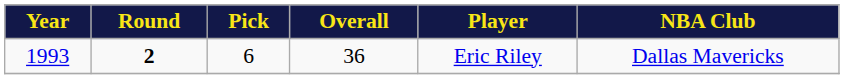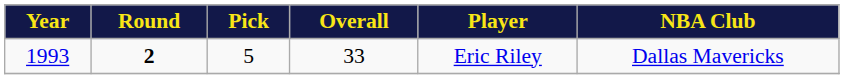 <table class="wikitable" width="70%">
 <tr align="center"  style="background:#121849;color:#F8E616;">
 <td><strong>Year</strong></td>
 <td><strong>Round</strong></td>
 <td><strong>Pick</strong></td>
 <td><strong>Overall</strong></td>
 <td><strong>Player</strong></td>
 <td><strong>NBA Club</strong></td>
 </tr>
 <tr align="center" bgcolor="">
 <td><a href='#'>1993</a></td>
 <td><strong>2</strong></td>
-<td>6</td>
-<td>36</td>
+<td>5</td>
+<td>33</td>
 <td><a href='#'>Eric Riley</a></td>
 <td><a href='#'>Dallas Mavericks</a></td>
 </tr>
 <tr align="center" bgcolor="">
 </tr>
 </table>
